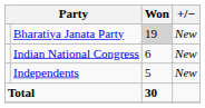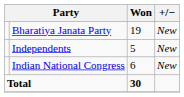 <table class="sortable wikitable">
 <tr>
 <th colspan="2">Party</th>
 <th>Won</th>
 <th><strong>+/−</strong></th>
 </tr>
 <tr>
 <td></td>
 <td><a href='#'>Bharatiya Janata Party</a></td>
-<td style="background: lightgrey;">19</td>
+<td>19</td>
+<td><em>New</em></td>
+</tr>
+<tr>
+<td></td>
+<td><a href='#'>Independents</a></td>
+<td>5</td>
 <td><em>New</em></td>
 </tr>
 <tr>
 <td></td>
 <td><a href='#'>Indian National Congress</a></td>
 <td>6</td>
-<td><em>New</em></td>
-</tr>
-<tr>
-<td></td>
-<td><a href='#'>Independents</a></td>
-<td>5</td>
 <td><em>New</em></td>
 </tr>
 <tr>
 <td colspan="2"><strong>Total</strong></td>
 <td><strong>30</strong></td>
 <td></td>
 </tr>
 <tr>
 </tr>
 </table>
